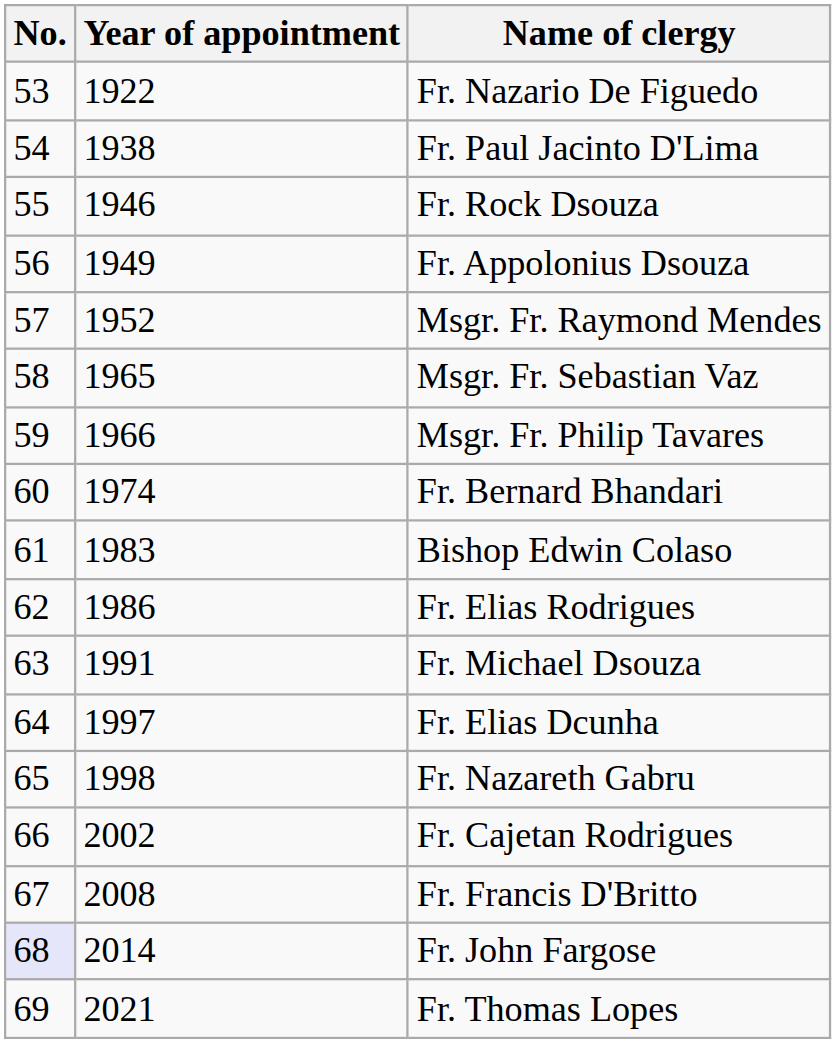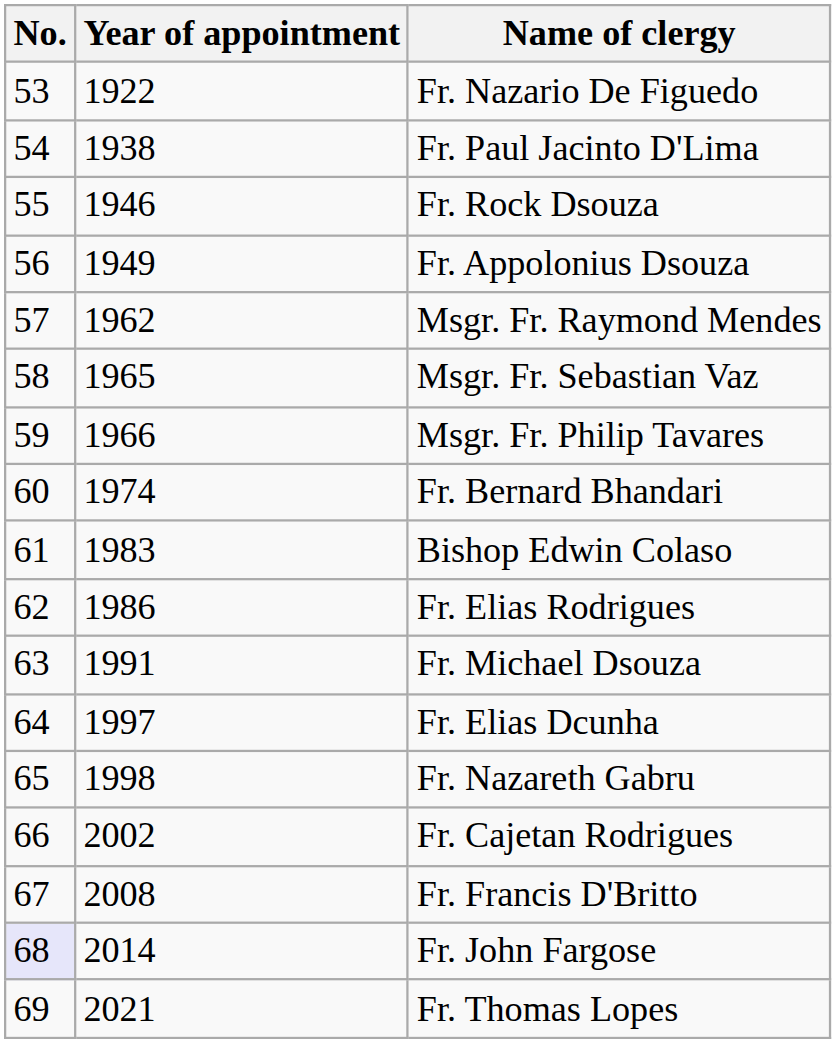 <table class="wikitable">
 <tr>
 <th>No.</th>
 <th>Year of appointment</th>
 <th>Name of clergy</th>
 </tr>
 <tr>
 <td>53</td>
 <td>1922</td>
 <td>Fr. Nazario De Figuedo</td>
 </tr>
 <tr>
 <td>54</td>
 <td>1938</td>
 <td>Fr. Paul Jacinto D'Lima</td>
 </tr>
 <tr>
 <td>55</td>
 <td>1946</td>
 <td>Fr. Rock Dsouza</td>
 </tr>
 <tr>
 <td>56</td>
 <td>1949</td>
 <td>Fr. Appolonius Dsouza</td>
 </tr>
 <tr>
 <td>57</td>
-<td>1952</td>
+<td>1962</td>
 <td>Msgr. Fr. Raymond Mendes</td>
 </tr>
 <tr>
 <td>58</td>
 <td>1965</td>
 <td>Msgr. Fr. Sebastian Vaz</td>
 </tr>
 <tr>
 <td>59</td>
 <td>1966</td>
 <td>Msgr. Fr. Philip Tavares</td>
 </tr>
 <tr>
 <td>60</td>
 <td>1974</td>
 <td>Fr. Bernard Bhandari</td>
 </tr>
 <tr>
 <td>61</td>
 <td>1983</td>
 <td>Bishop Edwin Colaso</td>
 </tr>
 <tr>
 <td>62</td>
 <td>1986</td>
 <td>Fr. Elias Rodrigues</td>
 </tr>
 <tr>
 <td>63</td>
 <td>1991</td>
 <td>Fr. Michael Dsouza</td>
 </tr>
 <tr>
 <td>64</td>
 <td>1997</td>
 <td>Fr. Elias Dcunha</td>
 </tr>
 <tr>
 <td>65</td>
 <td>1998</td>
 <td>Fr. Nazareth Gabru</td>
 </tr>
 <tr>
 <td>66</td>
 <td>2002</td>
 <td>Fr. Cajetan Rodrigues</td>
 </tr>
 <tr>
 <td>67</td>
 <td>2008</td>
 <td>Fr. Francis D'Britto</td>
 </tr>
 <tr>
 <td style="background: lavender;">68</td>
 <td>2014</td>
 <td>Fr. John Fargose</td>
 </tr>
 <tr>
 <td>69</td>
 <td>2021</td>
 <td>Fr. Thomas Lopes</td>
 </tr>
 </table>
